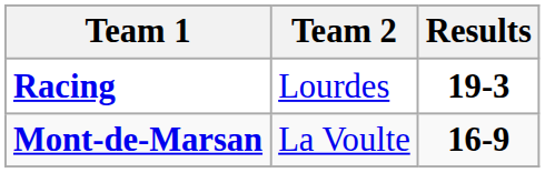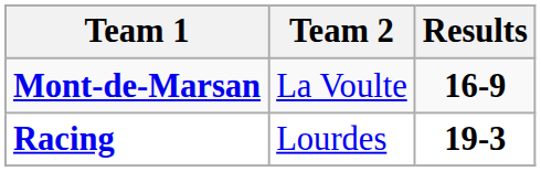 <table class="wikitable">
 <tr>
 <th>Team 1</th>
 <th>Team 2</th>
 <th>Results</th>
 </tr>
+<tr>
+<td><strong><a href='#'>Mont-de-Marsan</a></strong></td>
+<td><a href='#'>La Voulte</a></td>
+<td align="center"><strong>16-9</strong></td>
+</tr>
 <tr bgcolor="white">
 <td><strong><a href='#'>Racing</a></strong></td>
 <td><a href='#'>Lourdes</a></td>
 <td align="center"><strong>19-3</strong></td>
 </tr>
-<tr>
-<td><strong><a href='#'>Mont-de-Marsan</a></strong></td>
-<td><a href='#'>La Voulte</a></td>
-<td align="center"><strong>16-9</strong></td>
-</tr>
 </table>
